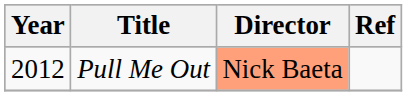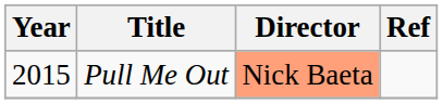 <table class="wikitable">
 <tr>
 <th>Year</th>
 <th>Title</th>
 <th>Director</th>
 <th>Ref</th>
 </tr>
 <tr>
-<td>2012</td>
+<td>2015</td>
 <td><em>Pull Me Out</em></td>
 <td style="background: lightsalmon;">Nick Baeta</td>
 <td></td>
 </tr>
 <tr>
 </tr>
 </table>
